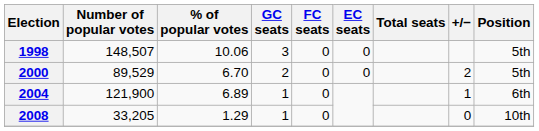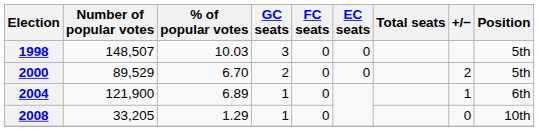 <table class="wikitable" style="text-align: right;">
 <tr align=center>
 <th><strong>Election</strong></th>
 <th>Number of<br>popular votes</th>
 <th>% of<br>popular votes</th>
 <th><a href='#'>GC</a><br>seats</th>
 <th><a href='#'>FC</a><br>seats</th>
 <th><a href='#'>EC</a><br>seats</th>
 <th>Total seats</th>
 <th>+/−</th>
 <th>Position</th>
 </tr>
 <tr>
 <th><a href='#'>1998</a></th>
 <td>148,507</td>
-<td>10.06</td>
+<td>10.03</td>
 <td>3</td>
 <td>0</td>
 <td>0</td>
 <td></td>
 <td></td>
 <td>5th</td>
 </tr>
 <tr>
 <th><a href='#'>2000</a></th>
 <td>89,529</td>
 <td>6.70</td>
 <td>2</td>
 <td>0</td>
 <td>0</td>
 <td></td>
 <td>2</td>
 <td>5th</td>
 </tr>
 <tr>
 <th><a href='#'>2004</a></th>
 <td>121,900</td>
 <td>6.89</td>
 <td>1</td>
 <td>0</td>
 <td rowspan=2></td>
 <td></td>
 <td>1</td>
 <td>6th</td>
 </tr>
 <tr>
 <th><a href='#'>2008</a></th>
 <td>33,205</td>
 <td>1.29</td>
 <td>1</td>
 <td>0</td>
 <td></td>
 <td>0</td>
 <td>10th</td>
 </tr>
 <tr>
 </tr>
 </table>
